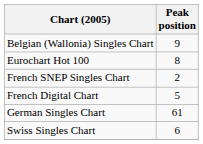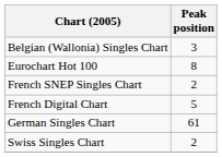 <table class="wikitable sortable">
 <tr>
 <th>Chart (2005)</th>
 <th>Peak<br>position</th>
 </tr>
 <tr>
 <td>Belgian (Wallonia) Singles Chart</td>
-<td align="center">9</td>
+<td align="center">3</td>
 </tr>
 <tr>
 <td>Eurochart Hot 100</td>
 <td align="center">8</td>
 </tr>
 <tr>
 <td>French SNEP Singles Chart</td>
 <td align="center">2</td>
 </tr>
 <tr>
 <td>French Digital Chart</td>
 <td align="center">5</td>
 </tr>
 <tr>
 <td>German Singles Chart</td>
 <td align="center">61</td>
 </tr>
 <tr>
 <td>Swiss Singles Chart</td>
-<td align="center">6</td>
+<td align="center">2</td>
 </tr>
 <tr>
 </tr>
 </table>
